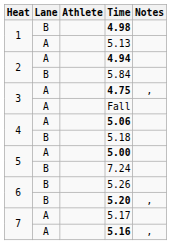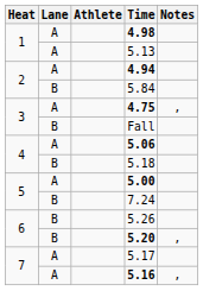 <table class="wikitable sortable" style="text-align:center">
 <tr>
 <th>Heat</th>
 <th>Lane</th>
 <th>Athlete</th>
 <th>Time</th>
 <th class="unsortable">Notes</th>
 </tr>
 <tr>
 <td rowspan=2>1</td>
-<td>B</td>
+<td>A</td>
 <td align=left></td>
 <td><strong>4.98</strong></td>
 <td></td>
 </tr>
 <tr>
 <td>A</td>
 <td align=left></td>
 <td>5.13</td>
 <td></td>
 </tr>
 <tr>
 <td rowspan=2>2</td>
 <td>A</td>
 <td align=left></td>
 <td><strong>4.94</strong></td>
 <td></td>
 </tr>
 <tr>
 <td>B</td>
 <td align=left></td>
 <td>5.84</td>
 <td></td>
 </tr>
 <tr>
 <td rowspan=2>3</td>
 <td>A</td>
 <td align=left></td>
 <td><strong>4.75</strong></td>
 <td>, <strong></strong></td>
 </tr>
 <tr>
-<td>A</td>
+<td>B</td>
 <td align=left></td>
 <td>Fall</td>
 <td></td>
 </tr>
 <tr>
 <td rowspan=2>4</td>
 <td>A</td>
 <td align=left></td>
 <td><strong>5.06</strong></td>
 <td></td>
 </tr>
 <tr>
 <td>B</td>
 <td align=left></td>
 <td>5.18</td>
 <td></td>
 </tr>
 <tr>
 <td rowspan=2>5</td>
 <td>A</td>
 <td align=left></td>
 <td><strong>5.00</strong></td>
 <td></td>
 </tr>
 <tr>
 <td>B</td>
 <td align=left></td>
 <td>7.24</td>
 <td></td>
 </tr>
 <tr>
 <td rowspan=2>6</td>
 <td>B</td>
 <td align=left></td>
 <td>5.26</td>
 <td></td>
 </tr>
 <tr>
 <td>B</td>
 <td align=left></td>
 <td><strong>5.20</strong></td>
 <td>, </td>
 </tr>
 <tr>
 <td rowspan=2>7</td>
 <td>A</td>
 <td align=left></td>
 <td>5.17</td>
 <td></td>
 </tr>
 <tr>
 <td>A</td>
 <td align=left></td>
 <td><strong>5.16</strong></td>
 <td>, </td>
 </tr>
 </table>
